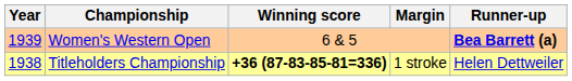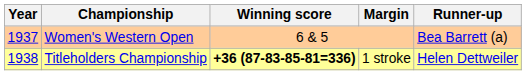 <table class="wikitable">
 <tr>
 <th>Year</th>
 <th>Championship</th>
 <th>Winning score</th>
 <th>Margin</th>
 <th>Runner-up</th>
 </tr>
 <tr style="background:#FFCC99;">
-<td><a href='#'>1939</a></td>
+<td><a href='#'>1937</a></td>
 <td><a href='#'>Women's Western Open</a></td>
 <td colspan=2 align=center>6 & 5</td>
-<td><strong> <a href='#'>Bea Barrett</a> (a)</strong></td>
+<td> <a href='#'>Bea Barrett</a> (a)</td>
 </tr>
 <tr style="background:#FFFF99;">
 <td><a href='#'>1938</a></td>
 <td><a href='#'>Titleholders Championship</a></td>
 <td><strong>+36 (87-83-85-81=336)</strong></td>
 <td>1 stroke</td>
 <td> <a href='#'>Helen Dettweiler</a></td>
 </tr>
 </table>
